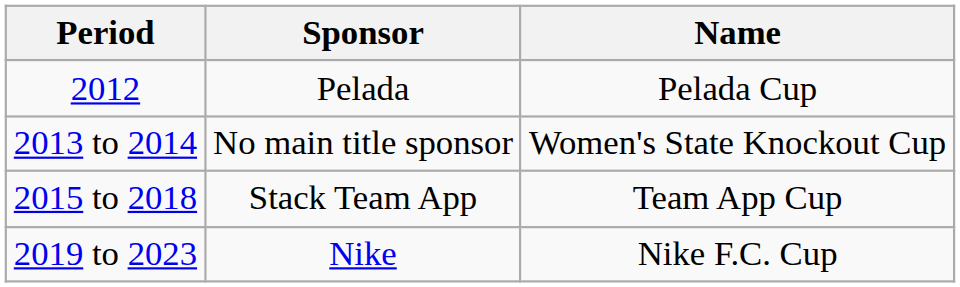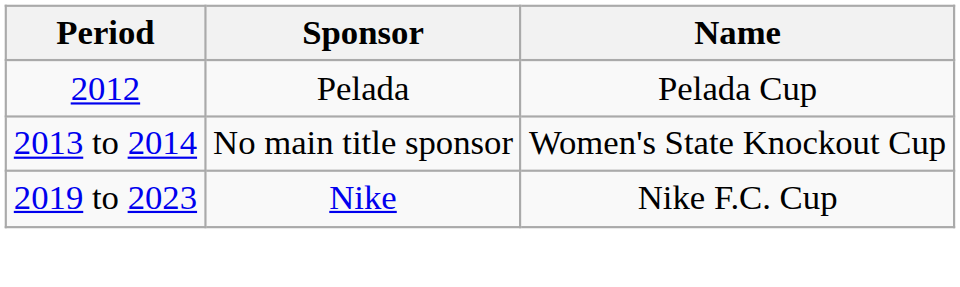 <table class="wikitable" style="text-align:center;margin-left:1em;float:left">
 <tr>
 <th>Period</th>
 <th>Sponsor</th>
 <th>Name</th>
 </tr>
 <tr>
 <td><a href='#'>2012</a></td>
 <td>Pelada</td>
 <td>Pelada Cup</td>
 </tr>
 <tr>
 <td><a href='#'>2013</a> to <a href='#'>2014</a></td>
 <td>No main title sponsor</td>
 <td>Women's State Knockout Cup</td>
 </tr>
 <tr>
-<td><a href='#'>2015</a> to <a href='#'>2018</a></td>
-<td>Stack Team App</td>
-<td>Team App Cup</td>
-</tr>
-<tr>
 <td><a href='#'>2019</a> to <a href='#'>2023</a></td>
 <td><a href='#'>Nike</a></td>
 <td>Nike F.C. Cup</td>
 </tr>
 </table>
